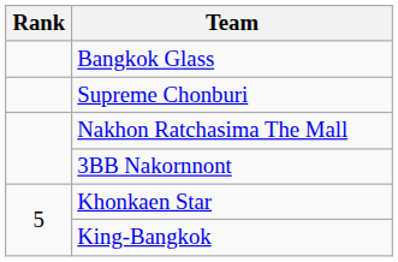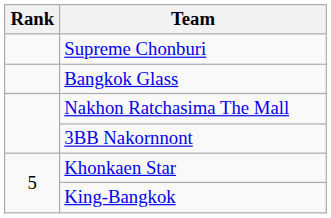 <table class="wikitable" style="text-align: center;">
 <tr>
 <th width=40>Rank</th>
 <th width=220>Team</th>
 </tr>
 <tr>
 <td></td>
-<td align=left><a href='#'>Bangkok Glass</a></td>
+<td align=left><a href='#'>Supreme Chonburi</a></td>
 </tr>
 <tr>
 <td></td>
-<td align=left><a href='#'>Supreme Chonburi</a></td>
+<td align=left><a href='#'>Bangkok Glass</a></td>
 </tr>
 <tr>
 <td rowspan=2></td>
 <td align=left><a href='#'>Nakhon Ratchasima The Mall</a></td>
 </tr>
 <tr>
 <td align=left><a href='#'>3BB Nakornnont</a></td>
 </tr>
 <tr>
 <td rowspan=2>5</td>
 <td align=left><a href='#'>Khonkaen Star</a></td>
 </tr>
 <tr>
 <td align=left><a href='#'>King-Bangkok</a></td>
 </tr>
 </table>
